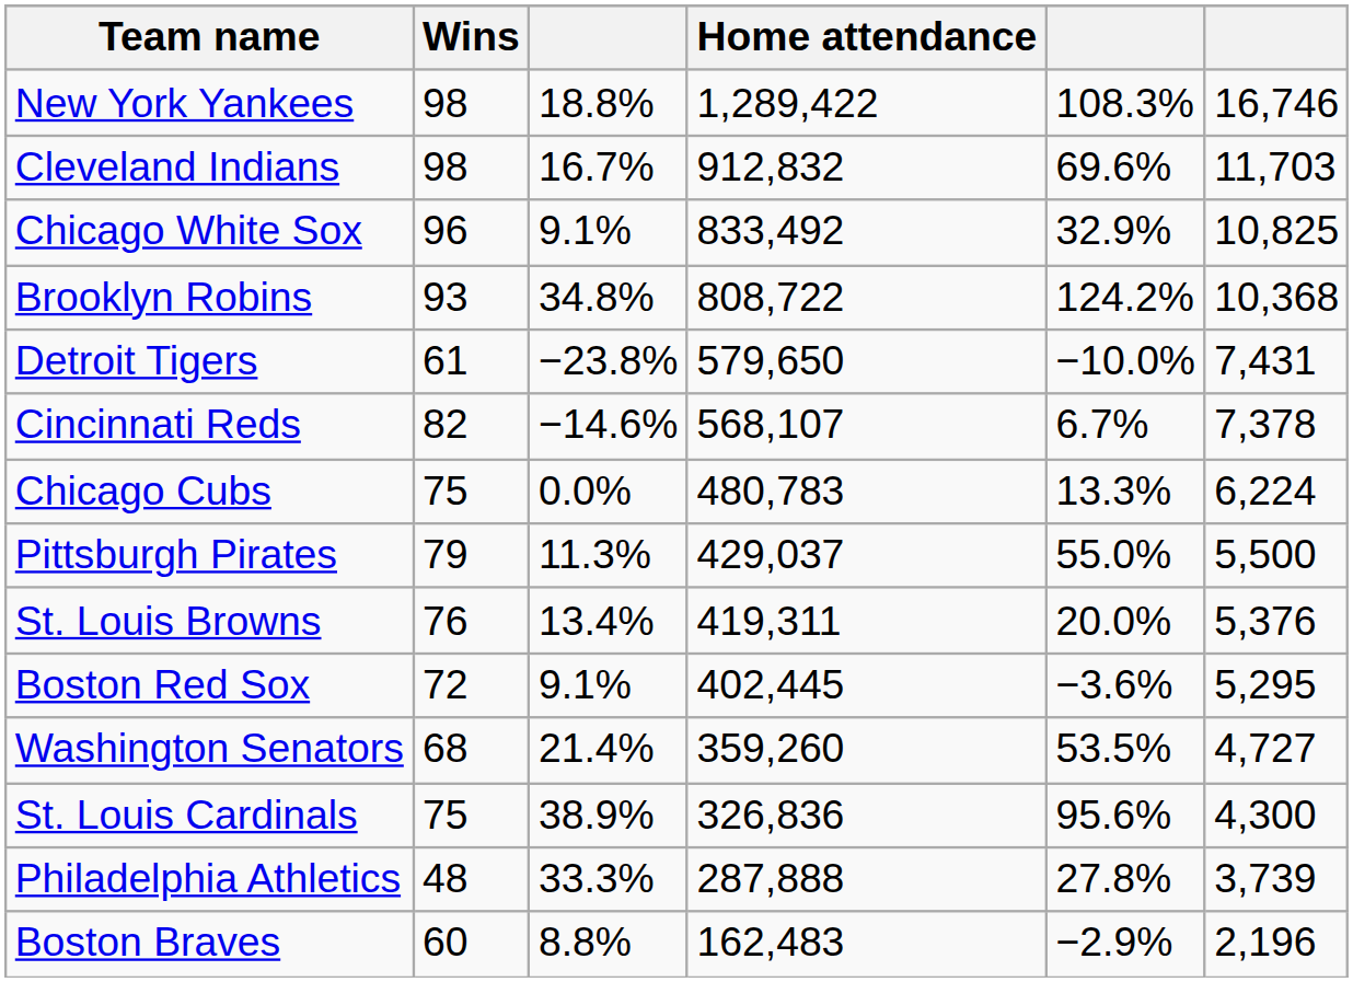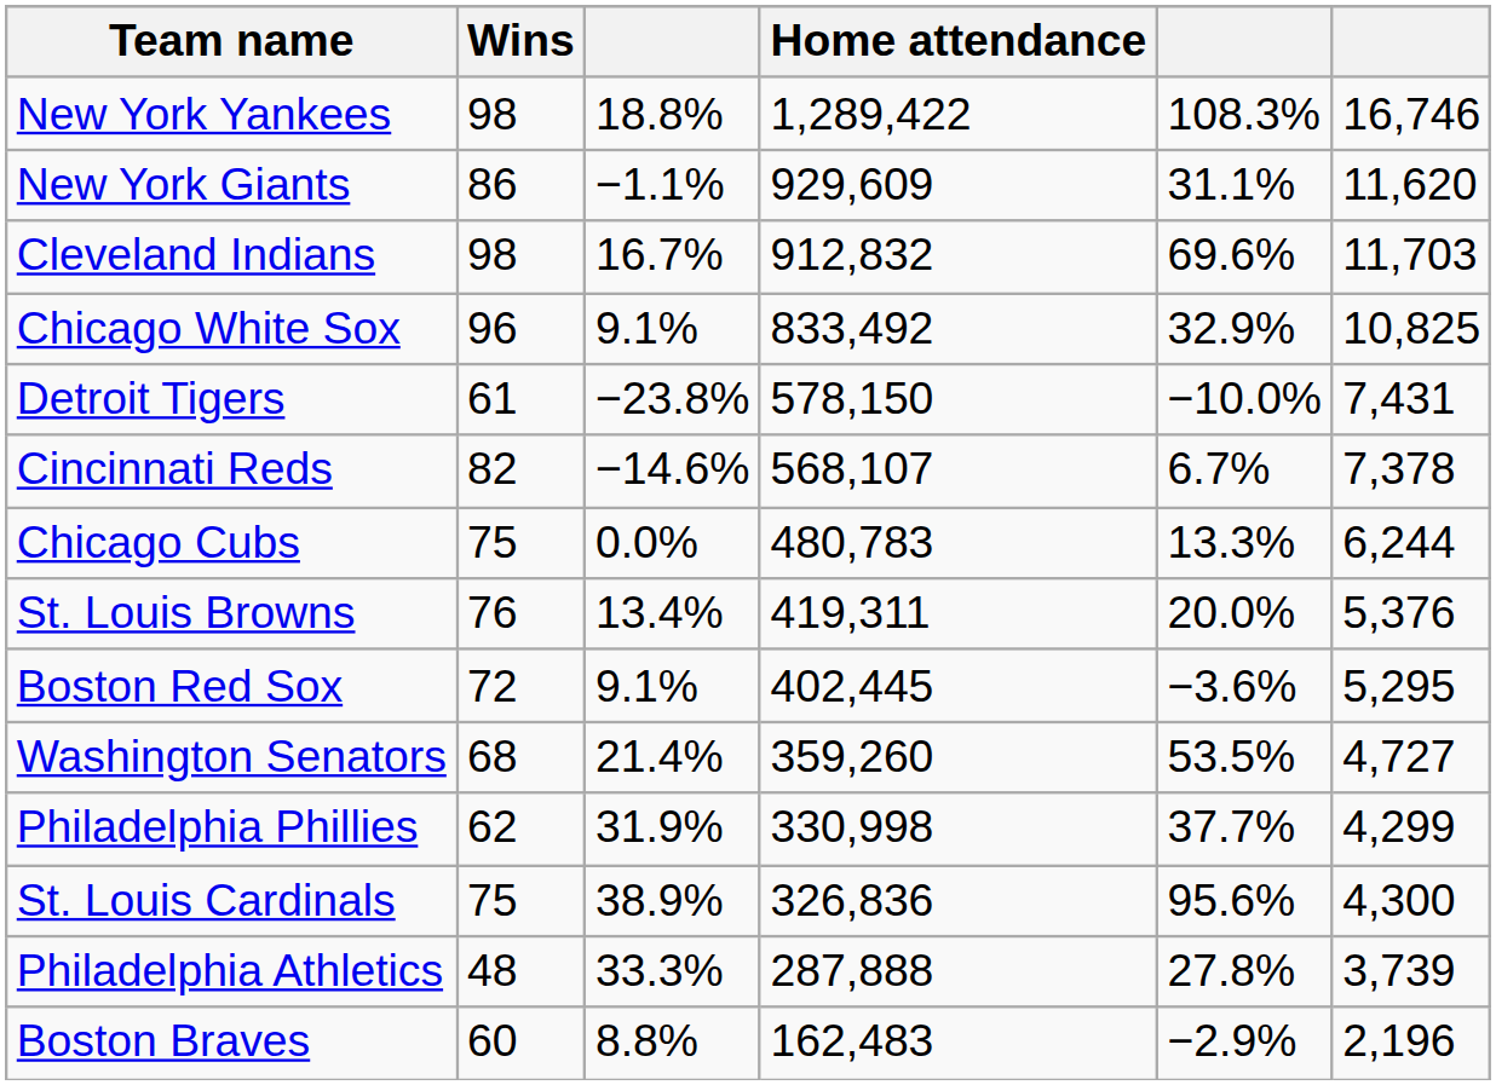 <table class="wikitable sortable">
 <tr style="text-align:center; font-size:larger;">
 </tr>
 <tr>
 <th>Team name</th>
 <th>Wins</th>
 <th></th>
 <th>Home attendance</th>
 <th></th>
 <th></th>
 </tr>
 <tr>
 <td><a href='#'>New York Yankees</a></td>
 <td>98</td>
 <td>18.8%</td>
 <td>1,289,422</td>
 <td>108.3%</td>
 <td>16,746</td>
 </tr>
 <tr>
+<td><a href='#'>New York Giants</a></td>
+<td>86</td>
+<td>−1.1%</td>
+<td>929,609</td>
+<td>31.1%</td>
+<td>11,620</td>
+</tr>
+<tr>
 <td><a href='#'>Cleveland Indians</a></td>
 <td>98</td>
 <td>16.7%</td>
 <td>912,832</td>
 <td>69.6%</td>
 <td>11,703</td>
 </tr>
 <tr>
 <td><a href='#'>Chicago White Sox</a></td>
 <td>96</td>
 <td>9.1%</td>
 <td>833,492</td>
 <td>32.9%</td>
 <td>10,825</td>
 </tr>
 <tr>
-<td><a href='#'>Brooklyn Robins</a></td>
-<td>93</td>
-<td>34.8%</td>
-<td>808,722</td>
-<td>124.2%</td>
-<td>10,368</td>
-</tr>
-<tr>
 <td><a href='#'>Detroit Tigers</a></td>
 <td>61</td>
 <td>−23.8%</td>
-<td>579,650</td>
+<td>578,150</td>
 <td>−10.0%</td>
 <td>7,431</td>
 </tr>
 <tr>
 <td><a href='#'>Cincinnati Reds</a></td>
 <td>82</td>
 <td>−14.6%</td>
 <td>568,107</td>
 <td>6.7%</td>
 <td>7,378</td>
 </tr>
 <tr>
 <td><a href='#'>Chicago Cubs</a></td>
 <td>75</td>
 <td>0.0%</td>
 <td>480,783</td>
 <td>13.3%</td>
-<td>6,224</td>
-</tr>
-<tr>
-<td><a href='#'>Pittsburgh Pirates</a></td>
-<td>79</td>
-<td>11.3%</td>
-<td>429,037</td>
-<td>55.0%</td>
-<td>5,500</td>
+<td>6,244</td>
 </tr>
 <tr>
 <td><a href='#'>St. Louis Browns</a></td>
 <td>76</td>
 <td>13.4%</td>
 <td>419,311</td>
 <td>20.0%</td>
 <td>5,376</td>
 </tr>
 <tr>
 <td><a href='#'>Boston Red Sox</a></td>
 <td>72</td>
 <td>9.1%</td>
 <td>402,445</td>
 <td>−3.6%</td>
 <td>5,295</td>
 </tr>
 <tr>
 <td><a href='#'>Washington Senators</a></td>
 <td>68</td>
 <td>21.4%</td>
 <td>359,260</td>
 <td>53.5%</td>
 <td>4,727</td>
 </tr>
 <tr>
+<td><a href='#'>Philadelphia Phillies</a></td>
+<td>62</td>
+<td>31.9%</td>
+<td>330,998</td>
+<td>37.7%</td>
+<td>4,299</td>
+</tr>
+<tr>
 <td><a href='#'>St. Louis Cardinals</a></td>
 <td>75</td>
 <td>38.9%</td>
 <td>326,836</td>
 <td>95.6%</td>
 <td>4,300</td>
 </tr>
 <tr>
 <td><a href='#'>Philadelphia Athletics</a></td>
 <td>48</td>
 <td>33.3%</td>
 <td>287,888</td>
 <td>27.8%</td>
 <td>3,739</td>
 </tr>
 <tr>
 <td><a href='#'>Boston Braves</a></td>
 <td>60</td>
 <td>8.8%</td>
 <td>162,483</td>
 <td>−2.9%</td>
 <td>2,196</td>
 </tr>
 </table>
